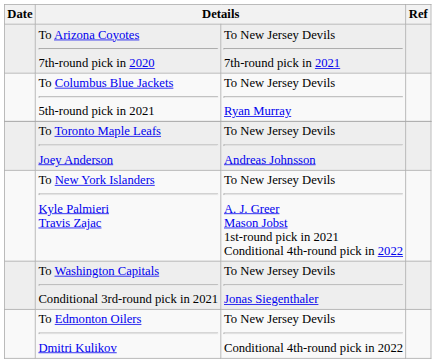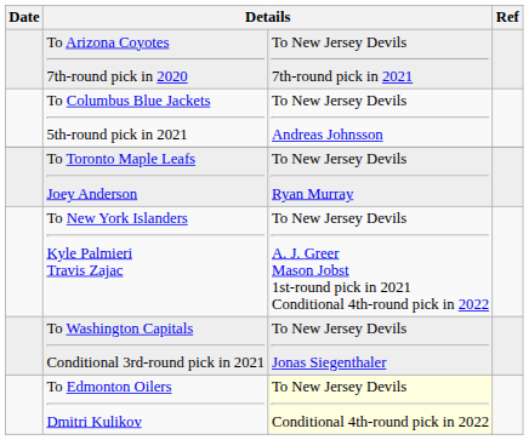 <table class="wikitable">
 <tr>
 <th>Date</th>
 <th colspan="2">Details</th>
 <th>Ref</th>
 </tr>
 <tr style="background:#eee;">
 <td></td>
 <td valign="top">To <a href='#'>Arizona Coyotes</a><hr>7th-round pick in <a href='#'>2020</a></td>
 <td valign="top">To New Jersey Devils<hr>7th-round pick in <a href='#'>2021</a></td>
 <td></td>
 </tr>
 <tr>
 <td></td>
 <td valign="top">To <a href='#'>Columbus Blue Jackets</a><hr>5th-round pick in 2021</td>
-<td valign="top">To New Jersey Devils<hr><a href='#'>Ryan Murray</a></td>
+<td valign="top">To New Jersey Devils<hr><a href='#'>Andreas Johnsson</a></td>
 <td></td>
 </tr>
 <tr>
 </tr>
 <tr style="background:#eee;">
 <td></td>
 <td valign="top">To <a href='#'>Toronto Maple Leafs</a><hr><a href='#'>Joey Anderson</a></td>
-<td valign="top">To New Jersey Devils<hr><a href='#'>Andreas Johnsson</a></td>
+<td valign="top">To New Jersey Devils<hr><a href='#'>Ryan Murray</a></td>
 <td></td>
 </tr>
 <tr>
 <td></td>
 <td valign="top">To <a href='#'>New York Islanders</a><hr><a href='#'>Kyle Palmieri</a><br><a href='#'>Travis Zajac</a></td>
 <td valign="top">To New Jersey Devils<hr><a href='#'>A. J. Greer</a><br><a href='#'>Mason Jobst</a><br>1st-round pick in 2021<br>Conditional 4th-round pick in <a href='#'>2022</a></td>
 <td></td>
 </tr>
 <tr style="background:#eee;">
 <td></td>
 <td valign="top">To <a href='#'>Washington Capitals</a><hr>Conditional 3rd-round pick in 2021</td>
 <td valign="top">To New Jersey Devils<hr><a href='#'>Jonas Siegenthaler</a></td>
 <td></td>
 </tr>
 <tr>
 <td></td>
 <td valign="top">To <a href='#'>Edmonton Oilers</a><hr><a href='#'>Dmitri Kulikov</a></td>
-<td valign="top">To New Jersey Devils<hr>Conditional 4th-round pick in 2022</td>
+<td valign="top" style="background: lightyellow;">To New Jersey Devils<hr>Conditional 4th-round pick in 2022</td>
 <td></td>
 </tr>
 </table>
